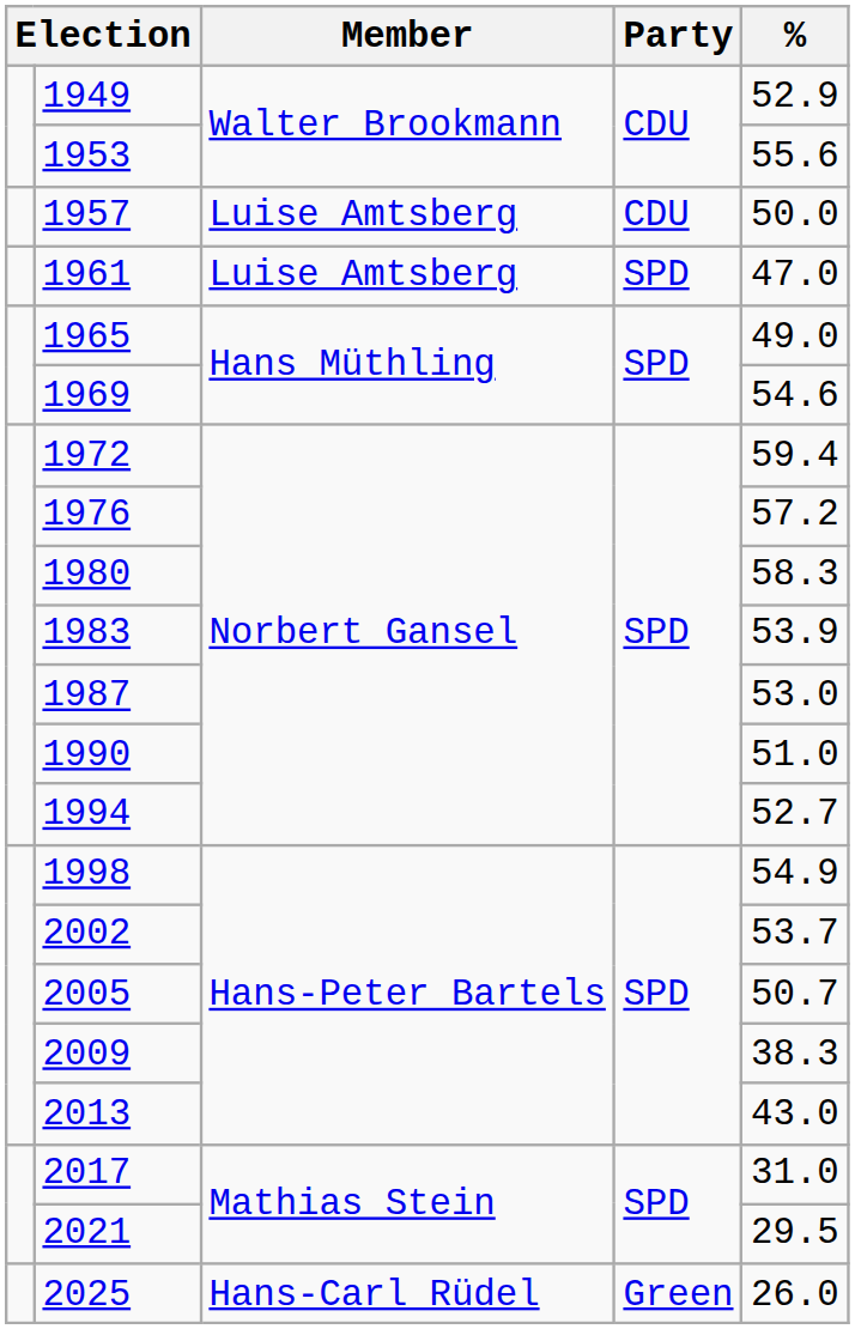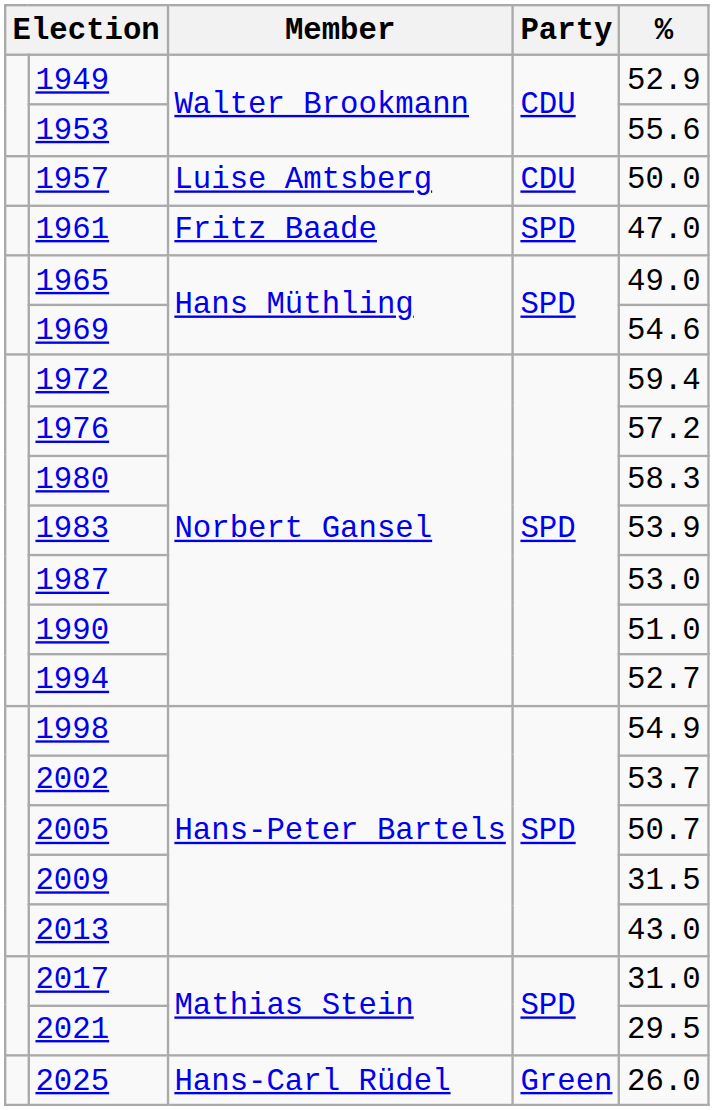 <table class=wikitable>
 <tr>
 <th colspan=2>Election</th>
 <th>Member</th>
 <th>Party</th>
 <th>%</th>
 </tr>
 <tr>
 <td rowspan=2 bgcolor=></td>
 <td><a href='#'>1949</a></td>
 <td rowspan=2><a href='#'>Walter Brookmann</a></td>
 <td rowspan=2><a href='#'>CDU</a></td>
 <td align=right>52.9</td>
 </tr>
 <tr>
 <td><a href='#'>1953</a></td>
 <td align=right>55.6</td>
 </tr>
 <tr>
 <td bgcolor=></td>
 <td><a href='#'>1957</a></td>
 <td><a href='#'>Luise Amtsberg</a></td>
 <td><a href='#'>CDU</a></td>
 <td align=right>50.0</td>
 </tr>
 <tr>
 <td bgcolor=></td>
 <td><a href='#'>1961</a></td>
-<td><a href='#'>Luise Amtsberg</a></td>
+<td><a href='#'>Fritz Baade</a></td>
 <td><a href='#'>SPD</a></td>
 <td align=right>47.0</td>
 </tr>
 <tr>
 <td rowspan=2 bgcolor=></td>
 <td><a href='#'>1965</a></td>
 <td rowspan=2><a href='#'>Hans Müthling</a></td>
 <td rowspan=2><a href='#'>SPD</a></td>
 <td align=right>49.0</td>
 </tr>
 <tr>
 <td><a href='#'>1969</a></td>
 <td align=right>54.6</td>
 </tr>
 <tr>
 <td rowspan=7 bgcolor=></td>
 <td><a href='#'>1972</a></td>
 <td rowspan=7><a href='#'>Norbert Gansel</a></td>
 <td rowspan=7><a href='#'>SPD</a></td>
 <td align=right>59.4</td>
 </tr>
 <tr>
 <td><a href='#'>1976</a></td>
 <td align=right>57.2</td>
 </tr>
 <tr>
 <td><a href='#'>1980</a></td>
 <td align=right>58.3</td>
 </tr>
 <tr>
 <td><a href='#'>1983</a></td>
 <td align=right>53.9</td>
 </tr>
 <tr>
 <td><a href='#'>1987</a></td>
 <td align=right>53.0</td>
 </tr>
 <tr>
 <td><a href='#'>1990</a></td>
 <td align=right>51.0</td>
 </tr>
 <tr>
 <td><a href='#'>1994</a></td>
 <td align=right>52.7</td>
 </tr>
 <tr>
 <td rowspan=5 bgcolor=></td>
 <td><a href='#'>1998</a></td>
 <td rowspan=5><a href='#'>Hans-Peter Bartels</a></td>
 <td rowspan=5><a href='#'>SPD</a></td>
 <td align=right>54.9</td>
 </tr>
 <tr>
 <td><a href='#'>2002</a></td>
 <td align=right>53.7</td>
 </tr>
 <tr>
 <td><a href='#'>2005</a></td>
 <td align=right>50.7</td>
 </tr>
 <tr>
 <td><a href='#'>2009</a></td>
-<td align=right>38.3</td>
+<td align=right>31.5</td>
 </tr>
 <tr>
 <td><a href='#'>2013</a></td>
 <td align=right>43.0</td>
 </tr>
 <tr>
 <td rowspan=2 bgcolor=></td>
 <td><a href='#'>2017</a></td>
 <td rowspan=2><a href='#'>Mathias Stein</a></td>
 <td rowspan=2><a href='#'>SPD</a></td>
 <td align=right>31.0</td>
 </tr>
 <tr>
 <td><a href='#'>2021</a></td>
 <td align=right>29.5</td>
 </tr>
 <tr>
 <td bgcolor=></td>
 <td><a href='#'>2025</a></td>
 <td><a href='#'>Hans-Carl Rüdel</a></td>
 <td><a href='#'>Green</a></td>
 <td align=right>26.0</td>
 </tr>
 </table>
